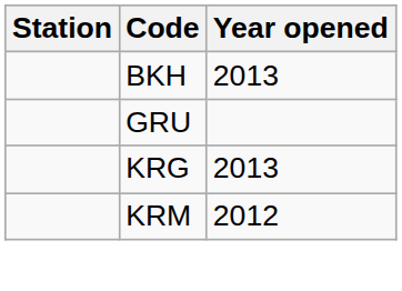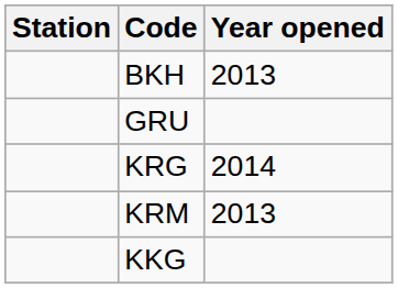 <table class="wikitable sortable">
 <tr>
 <th>Station</th>
 <th>Code</th>
 <th>Year opened</th>
 </tr>
 <tr>
 <td></td>
 <td>BKH</td>
 <td>2013</td>
 </tr>
 <tr>
 <td></td>
 <td>GRU</td>
 <td></td>
 </tr>
 <tr>
 <td></td>
 <td>KRG</td>
+<td>2014</td>
+</tr>
+<tr>
+<td></td>
+<td>KRM</td>
 <td>2013</td>
 </tr>
 <tr>
 <td></td>
-<td>KRM</td>
-<td>2012</td>
+<td>KKG</td>
+<td></td>
 </tr>
 </table>
